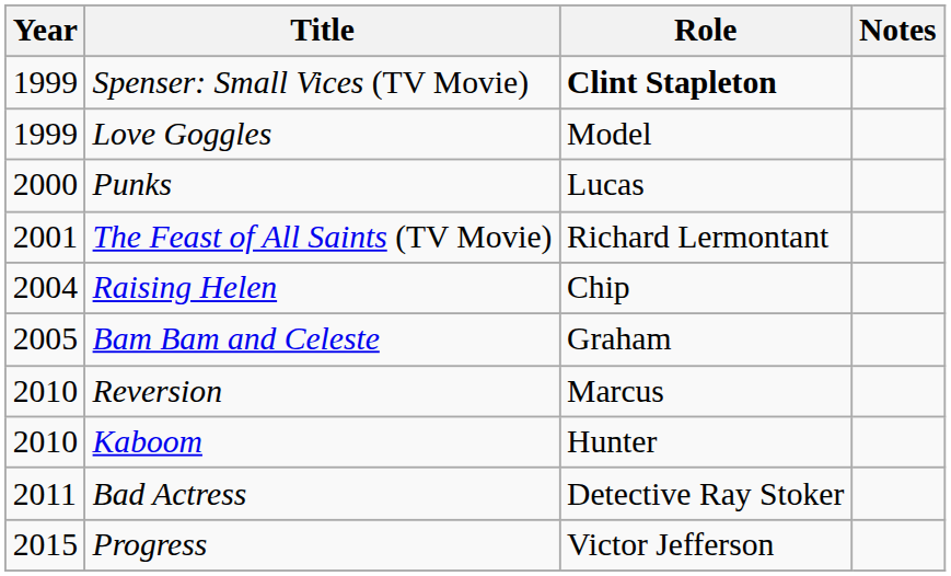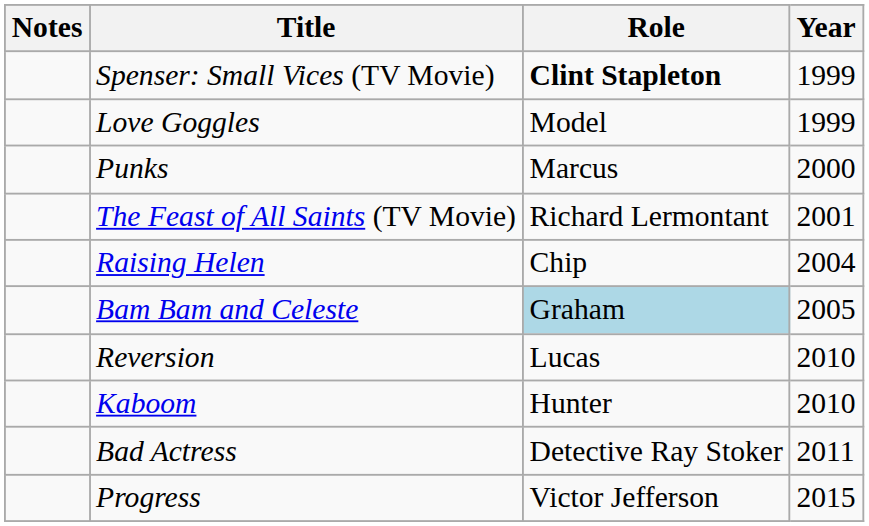 <table class="wikitable sortable">
 <tr>
-<th>Year</th>
+<th class="unsortable">Notes</th>
 <th>Title</th>
 <th>Role</th>
-<th class="unsortable">Notes</th>
+<th>Year</th>
 </tr>
 <tr>
-<td>1999</td>
+<td></td>
 <td><em>Spenser: Small Vices</em> (TV Movie)</td>
 <td><strong>Clint Stapleton</strong></td>
-<td></td>
+<td>1999</td>
 </tr>
 <tr>
-<td>1999</td>
+<td></td>
 <td><em>Love Goggles</em></td>
 <td>Model</td>
-<td></td>
+<td>1999</td>
 </tr>
 <tr>
+<td></td>
+<td><em>Punks</em></td>
+<td>Marcus</td>
 <td>2000</td>
-<td><em>Punks</em></td>
-<td>Lucas</td>
-<td></td>
 </tr>
 <tr>
-<td>2001</td>
+<td></td>
 <td><em><a href='#'>The Feast of All Saints</a></em> (TV Movie)</td>
 <td>Richard Lermontant</td>
-<td></td>
+<td>2001</td>
 </tr>
 <tr>
-<td>2004</td>
+<td></td>
 <td><em><a href='#'>Raising Helen</a></em></td>
 <td>Chip</td>
-<td></td>
+<td>2004</td>
 </tr>
 <tr>
+<td></td>
+<td><em><a href='#'>Bam Bam and Celeste</a></em></td>
+<td style="background: lightblue;">Graham</td>
 <td>2005</td>
-<td><em><a href='#'>Bam Bam and Celeste</a></em></td>
-<td>Graham</td>
-<td></td>
 </tr>
 <tr>
+<td></td>
+<td><em>Reversion</em></td>
+<td>Lucas</td>
 <td>2010</td>
-<td><em>Reversion</em></td>
-<td>Marcus</td>
-<td></td>
 </tr>
 <tr>
-<td>2010</td>
+<td></td>
 <td><em><a href='#'>Kaboom</a></em></td>
 <td>Hunter</td>
-<td></td>
+<td>2010</td>
 </tr>
 <tr>
-<td>2011</td>
+<td></td>
 <td><em>Bad Actress</em></td>
 <td>Detective Ray Stoker</td>
-<td></td>
+<td>2011</td>
 </tr>
 <tr>
-<td>2015</td>
+<td></td>
 <td><em>Progress</em></td>
 <td>Victor Jefferson</td>
-<td></td>
+<td>2015</td>
 </tr>
 </table>
